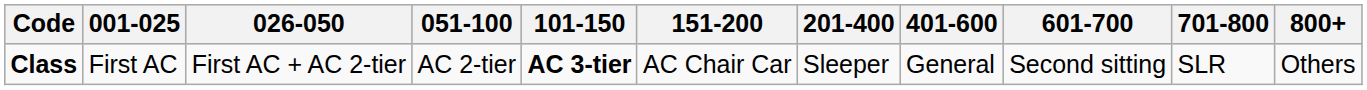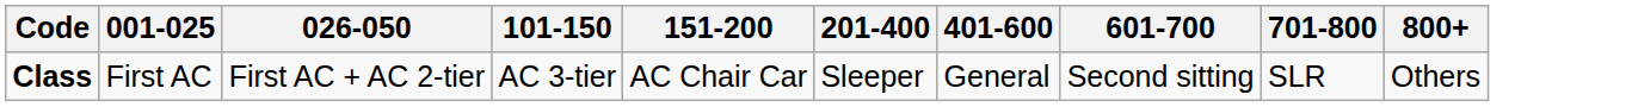 <table class="wikitable"style="text-align:left;"style="font-size: 85%">
 <tr>
 <th>Code</th>
 <th>001-025</th>
 <th>026-050</th>
-<th>051-100</th>
 <th>101-150</th>
 <th>151-200</th>
 <th>201-400</th>
 <th>401-600</th>
 <th>601-700</th>
 <th>701-800</th>
 <th>800+</th>
 </tr>
 <tr>
 <td><strong>Class</strong></td>
 <td>First AC</td>
 <td>First AC + AC 2-tier</td>
-<td>AC 2-tier</td>
-<td><strong>AC 3-tier</strong></td>
+<td>AC 3-tier</td>
 <td>AC Chair Car</td>
 <td>Sleeper</td>
 <td>General</td>
 <td>Second sitting</td>
 <td>SLR</td>
 <td>Others</td>
 </tr>
 </table>
